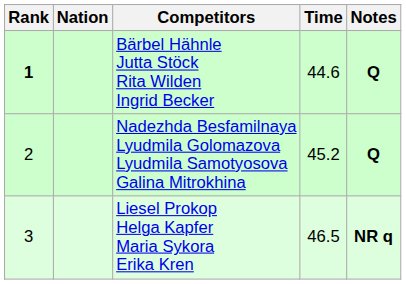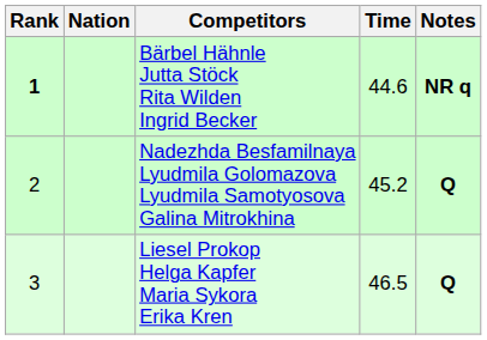 <table class="wikitable sortable" style="text-align:center">
 <tr>
 <th>Rank</th>
 <th>Nation</th>
 <th>Competitors</th>
 <th>Time</th>
 <th>Notes</th>
 </tr>
 <tr bgcolor=ccffcc>
 <td><strong>1</strong></td>
 <td align=left></td>
 <td align=left><a href='#'>Bärbel Hähnle</a><br><a href='#'>Jutta Stöck</a><br><a href='#'>Rita Wilden</a><br><a href='#'>Ingrid Becker</a></td>
 <td>44.6</td>
-<td><strong>Q</strong></td>
+<td><strong>NR q</strong></td>
 </tr>
 <tr bgcolor=ccffcc>
 <td>2</td>
 <td align=left></td>
 <td align=left><a href='#'>Nadezhda Besfamilnaya</a><br><a href='#'>Lyudmila Golomazova</a><br><a href='#'>Lyudmila Samotyosova</a><br><a href='#'>Galina Mitrokhina</a></td>
 <td>45.2</td>
 <td><strong>Q</strong></td>
 </tr>
 <tr bgcolor=ddffdd>
 <td>3</td>
 <td align=left></td>
 <td align=left><a href='#'>Liesel Prokop</a><br><a href='#'>Helga Kapfer</a><br><a href='#'>Maria Sykora</a><br><a href='#'>Erika Kren</a></td>
 <td>46.5</td>
-<td><strong>NR q</strong></td>
+<td><strong>Q</strong></td>
 </tr>
 </table>
